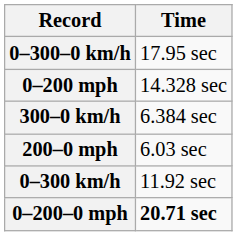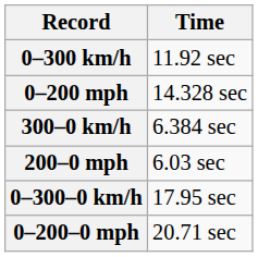 <table border="1" class="wikitable">
 <tr>
 <th>Record</th>
 <th>Time</th>
 </tr>
 <tr>
-<th>0–300–0 km/h</th>
-<td>17.95 sec</td>
+<th>0–300 km/h</th>
+<td>11.92 sec</td>
 </tr>
 <tr>
 <th>0–200 mph</th>
 <td>14.328 sec</td>
 </tr>
 <tr>
 <th>300–0 km/h</th>
 <td>6.384 sec</td>
 </tr>
 <tr>
 <th>200–0 mph</th>
 <td>6.03 sec</td>
 </tr>
 <tr>
-<th>0–300 km/h</th>
-<td>11.92 sec</td>
+<th>0–300–0 km/h</th>
+<td>17.95 sec</td>
 </tr>
 <tr>
 <th>0–200–0 mph</th>
-<td><strong>20.71 sec</strong></td>
+<td>20.71 sec</td>
 </tr>
 </table>
